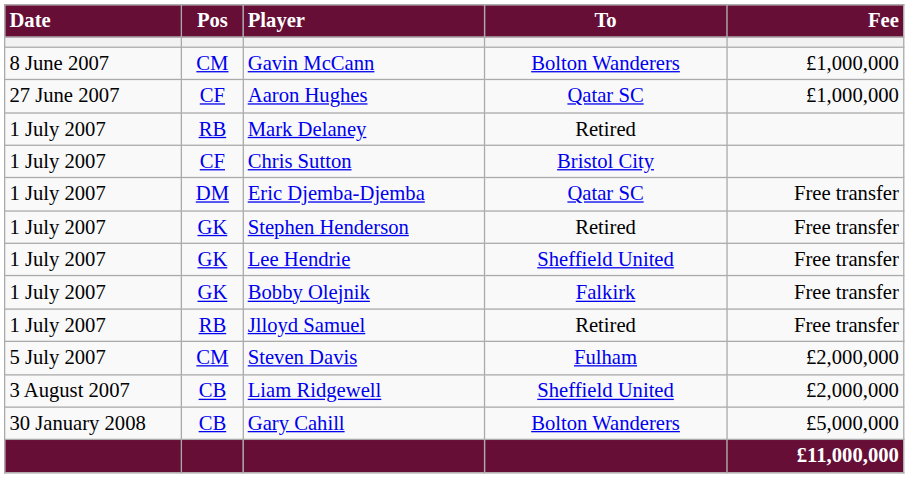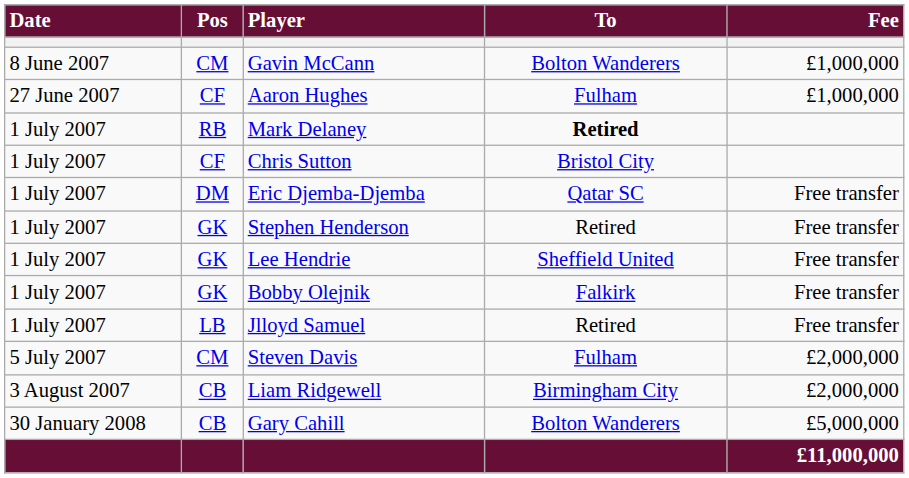 <table class="wikitable">
 <tr>
 <th style="background:#670E36; color:#ffffff; text-align:left; width:130px">Date</th>
 <th style="background:#670E36; color:#ffffff; text-align:center; width:40px">Pos</th>
 <th style="background:#670E36; color:#ffffff; text-align:left; width:180px">Player</th>
 <th style="background:#670E36; color:#ffffff; text-align:center; width:180px">To</th>
 <th style="background:#670E36; color:#ffffff; text-align:right; width:130px">Fee</th>
 </tr>
 <tr>
 <th></th>
 <th></th>
 <th></th>
 <th></th>
 <th></th>
 </tr>
 <tr>
 <td>8 June 2007</td>
 <td style="text-align:center;"><a href='#'>CM</a></td>
 <td><a href='#'>Gavin McCann</a></td>
 <td style="text-align:center;"><a href='#'>Bolton Wanderers</a></td>
 <td style="text-align:right;">£1,000,000</td>
 </tr>
 <tr>
 <td>27 June 2007</td>
 <td style="text-align:center;"><a href='#'>CF</a></td>
 <td> <a href='#'>Aaron Hughes</a></td>
-<td style="text-align:center;"> <a href='#'>Qatar SC</a></td>
+<td style="text-align:center;"><a href='#'>Fulham</a></td>
 <td style="text-align:right;">£1,000,000</td>
 </tr>
 <tr>
 <td>1 July 2007</td>
 <td style="text-align:center;"><a href='#'>RB</a></td>
 <td> <a href='#'>Mark Delaney</a></td>
-<td style="text-align:center;">Retired</td>
+<td style="text-align:center;"><strong>Retired</strong></td>
 <td></td>
 </tr>
 <tr>
 <td>1 July 2007</td>
 <td style="text-align:center;"><a href='#'>CF</a></td>
 <td><a href='#'>Chris Sutton</a></td>
 <td style="text-align:center;"><a href='#'>Bristol City</a></td>
 <td></td>
 </tr>
 <tr>
 <td>1 July 2007</td>
 <td style="text-align:center;"><a href='#'>DM</a></td>
 <td> <a href='#'>Eric Djemba-Djemba</a></td>
 <td style="text-align:center;"> <a href='#'>Qatar SC</a></td>
 <td style="text-align:right;">Free transfer</td>
 </tr>
 <tr>
 <td>1 July 2007</td>
 <td style="text-align:center;"><a href='#'>GK</a></td>
 <td> <a href='#'>Stephen Henderson</a></td>
 <td style="text-align:center;">Retired</td>
 <td style="text-align:right;">Free transfer</td>
 </tr>
 <tr>
 <td>1 July 2007</td>
 <td style="text-align:center;"><a href='#'>GK</a></td>
 <td><a href='#'>Lee Hendrie</a></td>
 <td style="text-align:center;"><a href='#'>Sheffield United</a></td>
 <td style="text-align:right;">Free transfer</td>
 </tr>
 <tr>
 <td>1 July 2007</td>
 <td style="text-align:center;"><a href='#'>GK</a></td>
 <td> <a href='#'>Bobby Olejnik</a></td>
 <td style="text-align:center;"> <a href='#'>Falkirk</a></td>
 <td style="text-align:right;">Free transfer</td>
 </tr>
 <tr>
 <td>1 July 2007</td>
-<td style="text-align:center;"><a href='#'>RB</a></td>
+<td style="text-align:center;"><a href='#'>LB</a></td>
 <td> <a href='#'>Jlloyd Samuel</a></td>
 <td style="text-align:center;">Retired</td>
 <td style="text-align:right;">Free transfer</td>
 </tr>
 <tr>
 <td>5 July 2007</td>
 <td style="text-align:center;"><a href='#'>CM</a></td>
 <td> <a href='#'>Steven Davis</a></td>
 <td style="text-align:center;"><a href='#'>Fulham</a></td>
 <td style="text-align:right;">£2,000,000</td>
 </tr>
 <tr>
 <td>3 August 2007</td>
 <td style="text-align:center;"><a href='#'>CB</a></td>
 <td><a href='#'>Liam Ridgewell</a></td>
-<td style="text-align:center;"><a href='#'>Sheffield United</a></td>
+<td style="text-align:center;"><a href='#'>Birmingham City</a></td>
 <td style="text-align:right;">£2,000,000</td>
 </tr>
 <tr>
 <td>30 January 2008</td>
 <td style="text-align:center;"><a href='#'>CB</a></td>
 <td><a href='#'>Gary Cahill</a></td>
 <td style="text-align:center;"><a href='#'>Bolton Wanderers</a></td>
 <td style="text-align:right;">£5,000,000</td>
 </tr>
 <tr>
 <th style="background:#670E36;"></th>
 <th style="background:#670E36;"></th>
 <th style="background:#670E36;"></th>
 <th style="background:#670E36;"></th>
 <th style="background:#670E36; color:#ffffff; text-align:right;"><strong>£11,000,000</strong></th>
 </tr>
 </table>
